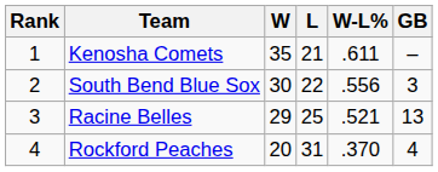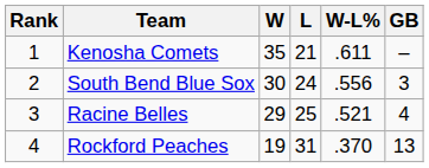 <table class="wikitable">
 <tr>
 <th>Rank</th>
 <th>Team</th>
 <th>W</th>
 <th>L</th>
 <th>W-L%</th>
 <th>GB</th>
 </tr>
 <tr align=center>
 <td>1</td>
 <td align=left><a href='#'>Kenosha Comets</a></td>
 <td>35</td>
 <td>21</td>
 <td>.611</td>
 <td>–</td>
 </tr>
 <tr align=center>
 <td>2</td>
 <td align=left><a href='#'>South Bend Blue Sox</a></td>
 <td>30</td>
-<td>22</td>
+<td>24</td>
 <td>.556</td>
 <td>3</td>
 </tr>
 <tr align=center>
 <td>3</td>
 <td align=left><a href='#'>Racine Belles</a></td>
 <td>29</td>
 <td>25</td>
 <td>.521</td>
-<td>13</td>
+<td>4</td>
 </tr>
 <tr align=center>
 <td>4</td>
 <td align=left><a href='#'>Rockford Peaches</a></td>
-<td>20</td>
+<td>19</td>
 <td>31</td>
 <td>.370</td>
-<td>4</td>
+<td>13</td>
 </tr>
 </table>
